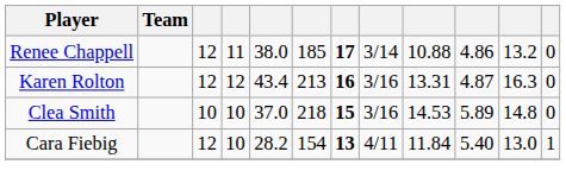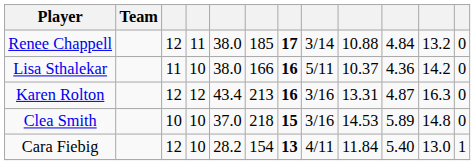 <table class="wikitable sortable" style="text-align:center">
 <tr>
 <th class="unsortable">Player</th>
 <th>Team</th>
 <th></th>
 <th></th>
 <th></th>
 <th></th>
 <th></th>
 <th></th>
 <th></th>
 <th></th>
 <th></th>
 <th></th>
 </tr>
 <tr>
 <td><a href='#'>Renee Chappell</a></td>
 <td style="text-align:left;"></td>
 <td>12</td>
 <td>11</td>
 <td>38.0</td>
 <td>185</td>
 <td><strong>17</strong></td>
 <td>3/14</td>
 <td>10.88</td>
-<td>4.86</td>
+<td>4.84</td>
 <td>13.2</td>
+<td>0</td>
+</tr>
+<tr>
+<td><a href='#'>Lisa Sthalekar</a></td>
+<td style="text-align:left;"></td>
+<td>11</td>
+<td>10</td>
+<td>38.0</td>
+<td>166</td>
+<td><strong>16</strong></td>
+<td>5/11</td>
+<td>10.37</td>
+<td>4.36</td>
+<td>14.2</td>
 <td>0</td>
 </tr>
 <tr>
 <td><a href='#'>Karen Rolton</a></td>
 <td style="text-align:left;"></td>
 <td>12</td>
 <td>12</td>
 <td>43.4</td>
 <td>213</td>
 <td><strong>16</strong></td>
 <td>3/16</td>
 <td>13.31</td>
 <td>4.87</td>
 <td>16.3</td>
 <td>0</td>
 </tr>
 <tr>
 <td><a href='#'>Clea Smith</a></td>
 <td style="text-align:left;"></td>
 <td>10</td>
 <td>10</td>
 <td>37.0</td>
 <td>218</td>
 <td><strong>15</strong></td>
 <td>3/16</td>
 <td>14.53</td>
 <td>5.89</td>
 <td>14.8</td>
 <td>0</td>
 </tr>
 <tr>
 <td>Cara Fiebig</td>
 <td style="text-align:left;"></td>
 <td>12</td>
 <td>10</td>
 <td>28.2</td>
 <td>154</td>
 <td><strong>13</strong></td>
 <td>4/11</td>
 <td>11.84</td>
 <td>5.40</td>
 <td>13.0</td>
 <td>1</td>
 </tr>
 <tr>
 </tr>
 </table>
